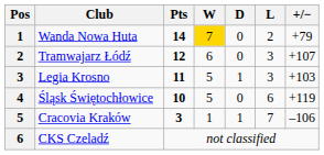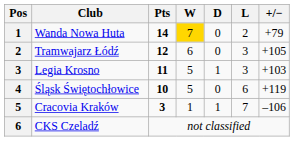 <table class="wikitable">
 <tr>
 <th width=30>Pos</th>
 <th width=150>Club</th>
 <th width=30>Pts</th>
 <th width=30>W</th>
 <th width=30>D</th>
 <th width=30>L</th>
 <th width=30>+/−</th>
 </tr>
 <tr align=center >
 <th>1</th>
 <td align=left><a href='#'>Wanda Nowa Huta</a></td>
 <td><strong>14</strong></td>
 <td style="background: gold;">7</td>
 <td>0</td>
 <td>2</td>
 <td>+79</td>
 </tr>
 <tr align=center>
 <th>2</th>
 <td align=left><a href='#'>Tramwajarz Łódź</a></td>
 <td><strong>12</strong></td>
 <td>6</td>
 <td>0</td>
 <td>3</td>
-<td>+107</td>
+<td>+105</td>
 </tr>
 <tr align=center>
 <th>3</th>
 <td align=left><a href='#'>Legia Krosno</a></td>
 <td><strong>11</strong></td>
 <td>5</td>
 <td>1</td>
 <td>3</td>
 <td>+103</td>
 </tr>
 <tr align=center>
 <th>4</th>
 <td align=left><a href='#'>Śląsk Świętochłowice</a></td>
 <td><strong>10</strong></td>
 <td>5</td>
 <td>0</td>
 <td>6</td>
 <td>+119</td>
 </tr>
 <tr align=center>
 <th>5</th>
 <td align=left><a href='#'>Cracovia Kraków</a></td>
 <td><strong>3</strong></td>
 <td>1</td>
 <td>1</td>
 <td>7</td>
 <td>–106</td>
 </tr>
 <tr align=center>
 <th>6</th>
 <td align=left><a href='#'>CKS Czeladź</a></td>
 <td colspan=5><em>not classified</em></td>
 </tr>
 </table>
